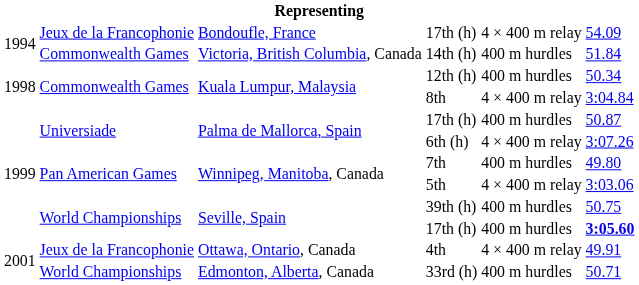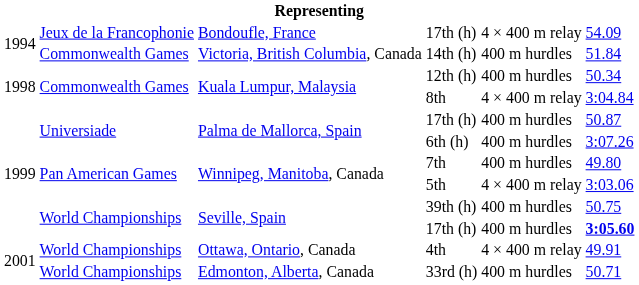 <table>
 <tr>
 <th colspan="6">Representing </th>
 </tr>
 <tr>
 <td rowspan=2>1994</td>
 <td><a href='#'>Jeux de la Francophonie</a></td>
 <td><a href='#'>Bondoufle, France</a></td>
 <td>17th (h)</td>
 <td>4 × 400 m relay</td>
 <td><a href='#'>54.09</a></td>
 </tr>
 <tr>
 <td><a href='#'>Commonwealth Games</a></td>
 <td><a href='#'>Victoria, British Columbia</a>, Canada</td>
 <td>14th (h)</td>
 <td>400 m hurdles</td>
 <td><a href='#'>51.84</a></td>
 </tr>
 <tr>
 <td rowspan=2>1998</td>
 <td rowspan=2><a href='#'>Commonwealth Games</a></td>
 <td rowspan=2><a href='#'>Kuala Lumpur, Malaysia</a></td>
 <td>12th (h)</td>
 <td>400 m hurdles</td>
 <td><a href='#'>50.34</a></td>
 </tr>
 <tr>
 <td>8th</td>
 <td>4 × 400 m relay</td>
 <td><a href='#'>3:04.84</a></td>
 </tr>
 <tr>
 <td rowspan=6>1999</td>
 <td rowspan=2><a href='#'>Universiade</a></td>
 <td rowspan=2><a href='#'>Palma de Mallorca, Spain</a></td>
 <td>17th (h)</td>
 <td>400 m hurdles</td>
 <td><a href='#'>50.87</a></td>
 </tr>
 <tr>
 <td>6th (h)</td>
-<td>4 × 400 m relay</td>
+<td>400 m hurdles</td>
 <td><a href='#'>3:07.26</a></td>
 </tr>
 <tr>
 <td rowspan=2><a href='#'>Pan American Games</a></td>
 <td rowspan=2><a href='#'>Winnipeg, Manitoba</a>, Canada</td>
 <td>7th</td>
 <td>400 m hurdles</td>
 <td><a href='#'>49.80</a></td>
 </tr>
 <tr>
 <td>5th</td>
 <td>4 × 400 m relay</td>
 <td><a href='#'>3:03.06</a></td>
 </tr>
 <tr>
 <td rowspan=2><a href='#'>World Championships</a></td>
 <td rowspan=2><a href='#'>Seville, Spain</a></td>
 <td>39th (h)</td>
 <td>400 m hurdles</td>
 <td><a href='#'>50.75</a></td>
 </tr>
 <tr>
 <td>17th (h)</td>
 <td>400 m hurdles</td>
 <td><strong><a href='#'>3:05.60</a></strong></td>
 </tr>
 <tr>
 <td rowspan=2>2001</td>
-<td><a href='#'>Jeux de la Francophonie</a></td>
+<td><a href='#'>World Championships</a></td>
 <td><a href='#'>Ottawa, Ontario</a>, Canada</td>
 <td>4th</td>
 <td>4 × 400 m relay</td>
 <td><a href='#'>49.91</a></td>
 </tr>
 <tr>
 <td><a href='#'>World Championships</a></td>
 <td><a href='#'>Edmonton, Alberta</a>, Canada</td>
 <td>33rd (h)</td>
 <td>400 m hurdles</td>
 <td><a href='#'>50.71</a></td>
 </tr>
 </table>
